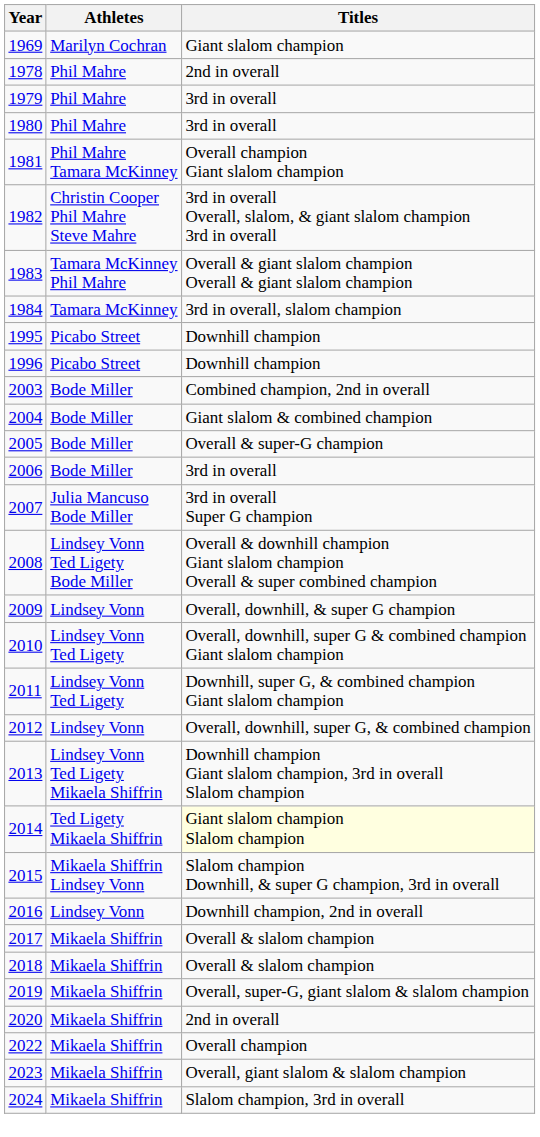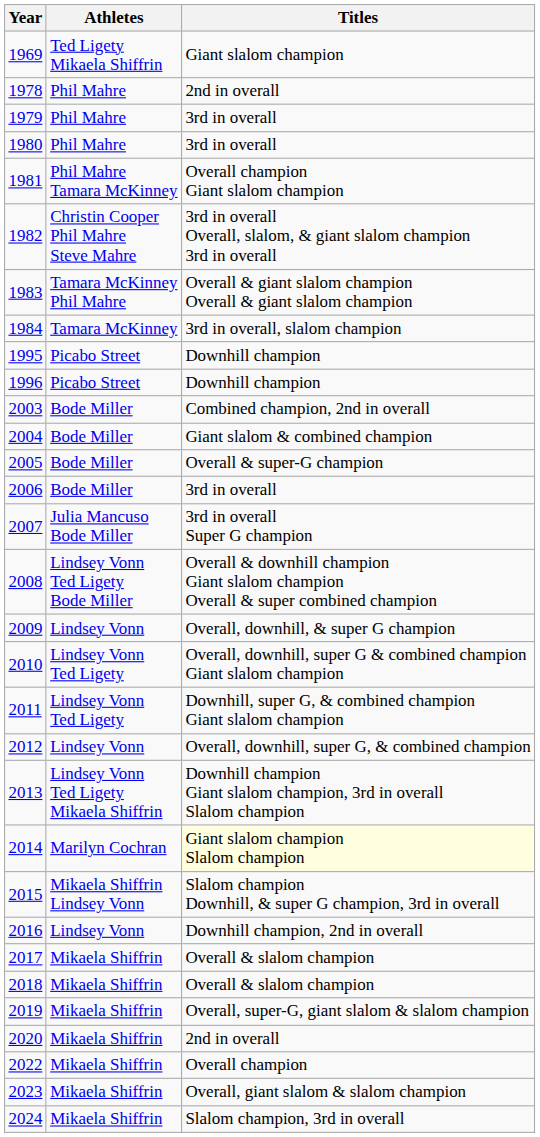 <table class="wikitable">
 <tr>
 <th>Year</th>
 <th>Athletes</th>
 <th>Titles</th>
 </tr>
 <tr>
 <td><a href='#'>1969</a></td>
-<td><a href='#'>Marilyn Cochran</a></td>
+<td><a href='#'>Ted Ligety</a><br><a href='#'>Mikaela Shiffrin</a></td>
 <td>Giant slalom champion</td>
 </tr>
 <tr>
 <td><a href='#'>1978</a></td>
 <td><a href='#'>Phil Mahre</a></td>
 <td>2nd in overall</td>
 </tr>
 <tr>
 <td><a href='#'>1979</a></td>
 <td><a href='#'>Phil Mahre</a></td>
 <td>3rd in overall</td>
 </tr>
 <tr>
 <td><a href='#'>1980</a></td>
 <td><a href='#'>Phil Mahre</a></td>
 <td>3rd in overall</td>
 </tr>
 <tr>
 <td><a href='#'>1981</a></td>
 <td><a href='#'>Phil Mahre</a><br><a href='#'>Tamara McKinney</a></td>
 <td>Overall champion<br>Giant slalom champion</td>
 </tr>
 <tr>
 <td><a href='#'>1982</a></td>
 <td><a href='#'>Christin Cooper</a><br><a href='#'>Phil Mahre</a><br><a href='#'>Steve Mahre</a></td>
 <td>3rd in overall<br>Overall, slalom, & giant slalom champion<br>3rd in overall</td>
 </tr>
 <tr>
 <td><a href='#'>1983</a></td>
 <td><a href='#'>Tamara McKinney</a><br><a href='#'>Phil Mahre</a></td>
 <td>Overall & giant slalom champion<br>Overall & giant slalom champion</td>
 </tr>
 <tr>
 <td><a href='#'>1984</a></td>
 <td><a href='#'>Tamara McKinney</a></td>
 <td>3rd in overall, slalom champion</td>
 </tr>
 <tr>
 <td><a href='#'>1995</a></td>
 <td><a href='#'>Picabo Street</a></td>
 <td>Downhill champion</td>
 </tr>
 <tr>
 <td><a href='#'>1996</a></td>
 <td><a href='#'>Picabo Street</a></td>
 <td>Downhill champion</td>
 </tr>
 <tr>
 <td><a href='#'>2003</a></td>
 <td><a href='#'>Bode Miller</a></td>
 <td>Combined champion, 2nd in overall</td>
 </tr>
 <tr>
 <td><a href='#'>2004</a></td>
 <td><a href='#'>Bode Miller</a></td>
 <td>Giant slalom & combined champion</td>
 </tr>
 <tr>
 <td><a href='#'>2005</a></td>
 <td><a href='#'>Bode Miller</a></td>
 <td>Overall & super-G champion</td>
 </tr>
 <tr>
 <td><a href='#'>2006</a></td>
 <td><a href='#'>Bode Miller</a></td>
 <td>3rd in overall</td>
 </tr>
 <tr>
 <td><a href='#'>2007</a></td>
 <td><a href='#'>Julia Mancuso</a><br><a href='#'>Bode Miller</a></td>
 <td>3rd in overall<br>Super G champion</td>
 </tr>
 <tr>
 <td><a href='#'>2008</a></td>
 <td><a href='#'>Lindsey Vonn</a><br><a href='#'>Ted Ligety</a><br><a href='#'>Bode Miller</a></td>
 <td>Overall & downhill champion<br>Giant slalom champion<br>Overall & super combined champion</td>
 </tr>
 <tr>
 <td><a href='#'>2009</a></td>
 <td><a href='#'>Lindsey Vonn</a></td>
 <td>Overall, downhill, & super G champion</td>
 </tr>
 <tr>
 <td><a href='#'>2010</a></td>
 <td><a href='#'>Lindsey Vonn</a><br><a href='#'>Ted Ligety</a></td>
 <td>Overall, downhill, super G & combined champion<br>Giant slalom champion</td>
 </tr>
 <tr>
 <td><a href='#'>2011</a></td>
 <td><a href='#'>Lindsey Vonn</a><br><a href='#'>Ted Ligety</a></td>
 <td>Downhill, super G, & combined champion<br>Giant slalom champion</td>
 </tr>
 <tr>
 <td><a href='#'>2012</a></td>
 <td><a href='#'>Lindsey Vonn</a></td>
 <td>Overall, downhill, super G, & combined champion</td>
 </tr>
 <tr>
 <td><a href='#'>2013</a></td>
 <td><a href='#'>Lindsey Vonn</a><br><a href='#'>Ted Ligety</a><br><a href='#'>Mikaela Shiffrin</a></td>
 <td>Downhill champion<br>Giant slalom champion, 3rd in overall<br>Slalom champion</td>
 </tr>
 <tr>
 <td><a href='#'>2014</a></td>
-<td><a href='#'>Ted Ligety</a><br><a href='#'>Mikaela Shiffrin</a></td>
+<td><a href='#'>Marilyn Cochran</a></td>
 <td style="background: lightyellow;">Giant slalom champion<br>Slalom champion</td>
 </tr>
 <tr>
 <td><a href='#'>2015</a></td>
 <td><a href='#'>Mikaela Shiffrin</a><br><a href='#'>Lindsey Vonn</a></td>
 <td>Slalom champion<br>Downhill, & super G champion, 3rd in overall</td>
 </tr>
 <tr>
 <td><a href='#'>2016</a></td>
 <td><a href='#'>Lindsey Vonn</a></td>
 <td>Downhill champion, 2nd in overall</td>
 </tr>
 <tr>
 <td><a href='#'>2017</a></td>
 <td><a href='#'>Mikaela Shiffrin</a></td>
 <td>Overall & slalom champion</td>
 </tr>
 <tr>
 <td><a href='#'>2018</a></td>
 <td><a href='#'>Mikaela Shiffrin</a></td>
 <td>Overall & slalom champion</td>
 </tr>
 <tr>
 <td><a href='#'>2019</a></td>
 <td><a href='#'>Mikaela Shiffrin</a></td>
 <td>Overall, super-G, giant slalom & slalom champion</td>
 </tr>
 <tr>
 <td><a href='#'>2020</a></td>
 <td><a href='#'>Mikaela Shiffrin</a></td>
 <td>2nd in overall</td>
 </tr>
 <tr>
 <td><a href='#'>2022</a></td>
 <td><a href='#'>Mikaela Shiffrin</a></td>
 <td>Overall champion</td>
 </tr>
 <tr>
 <td><a href='#'>2023</a></td>
 <td><a href='#'>Mikaela Shiffrin</a></td>
 <td>Overall, giant slalom & slalom champion</td>
 </tr>
 <tr>
 <td><a href='#'>2024</a></td>
 <td><a href='#'>Mikaela Shiffrin</a></td>
 <td>Slalom champion, 3rd in overall</td>
 </tr>
 </table>
